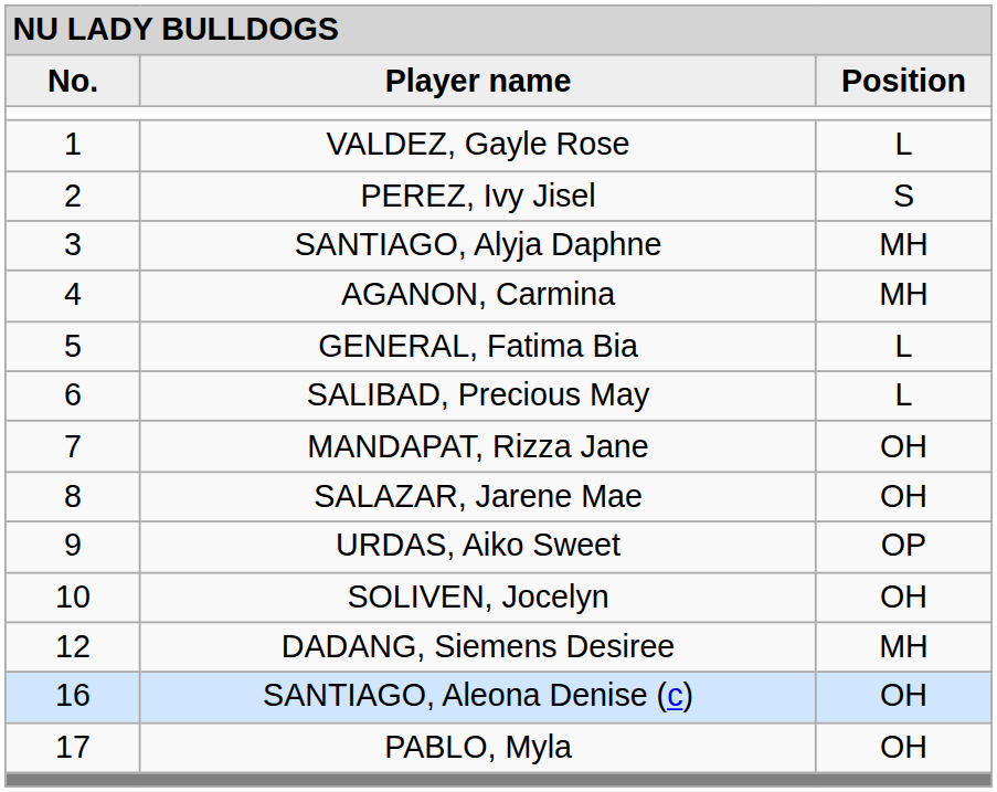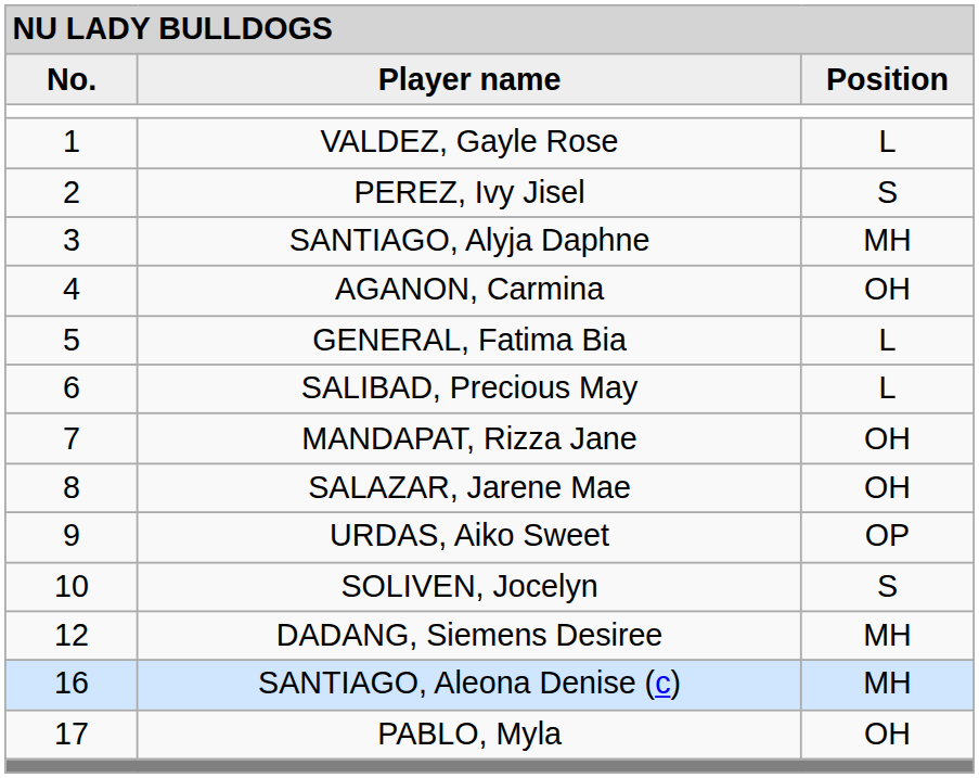 <table class='wikitable mw-collapsible mw-collapsed' style='text-align: center; width: 500px; border: none;'>
 <tr>
 <th style="background:#D4D4D4; text-align:left;" colspan=3> NU LADY BULLDOGS</th>
 </tr>
 <tr style="background:#EEEEEE; font-weight:bold;">
 <td width=10%>No.</td>
 <td width=50%>Player name</td>
 <td width=10%>Position</td>
 </tr>
 <tr style="background:#FFFFFF;">
 <td colspan=3 align=center></td>
 </tr>
 <tr>
 <td align=center>1</td>
 <td>VALDEZ, Gayle Rose</td>
 <td align=center>L</td>
 </tr>
 <tr>
 <td align=center>2</td>
 <td>PEREZ, Ivy Jisel</td>
 <td align=center>S</td>
 </tr>
 <tr>
 <td align=center>3</td>
 <td>SANTIAGO, Alyja Daphne</td>
 <td align=center>MH</td>
 </tr>
 <tr>
 <td align=center>4</td>
 <td>AGANON, Carmina</td>
-<td align=center>MH</td>
+<td align=center>OH</td>
 </tr>
 <tr>
 <td align=center>5</td>
 <td>GENERAL, Fatima Bia</td>
 <td align=center>L</td>
 </tr>
 <tr>
 <td align=center>6</td>
 <td>SALIBAD, Precious May</td>
 <td align=center>L</td>
 </tr>
 <tr>
 <td align=center>7</td>
 <td>MANDAPAT, Rizza Jane</td>
 <td align=center>OH</td>
 </tr>
 <tr>
 <td align=center>8</td>
 <td>SALAZAR, Jarene Mae</td>
 <td align=center>OH</td>
 </tr>
 <tr>
 <td align=center>9</td>
 <td>URDAS, Aiko Sweet</td>
 <td align=center>OP</td>
 </tr>
 <tr>
 <td align=center>10</td>
 <td>SOLIVEN, Jocelyn</td>
-<td align=center>OH</td>
+<td align=center>S</td>
 </tr>
 <tr>
 <td align=center>12</td>
 <td>DADANG, Siemens Desiree</td>
 <td align=center>MH</td>
 </tr>
 <tr bgcolor=#D0E6FF>
 <td align=center>16</td>
 <td>SANTIAGO, Aleona Denise (<a href='#'>c</a>)</td>
-<td align=center>OH</td>
+<td align=center>MH</td>
 </tr>
 <tr>
 <td align=center>17</td>
 <td>PABLO, Myla</td>
 <td align=center>OH</td>
 </tr>
 <tr>
 <th style="background:gray;" colspan=3></th>
 </tr>
 <tr>
 </tr>
 </table>
